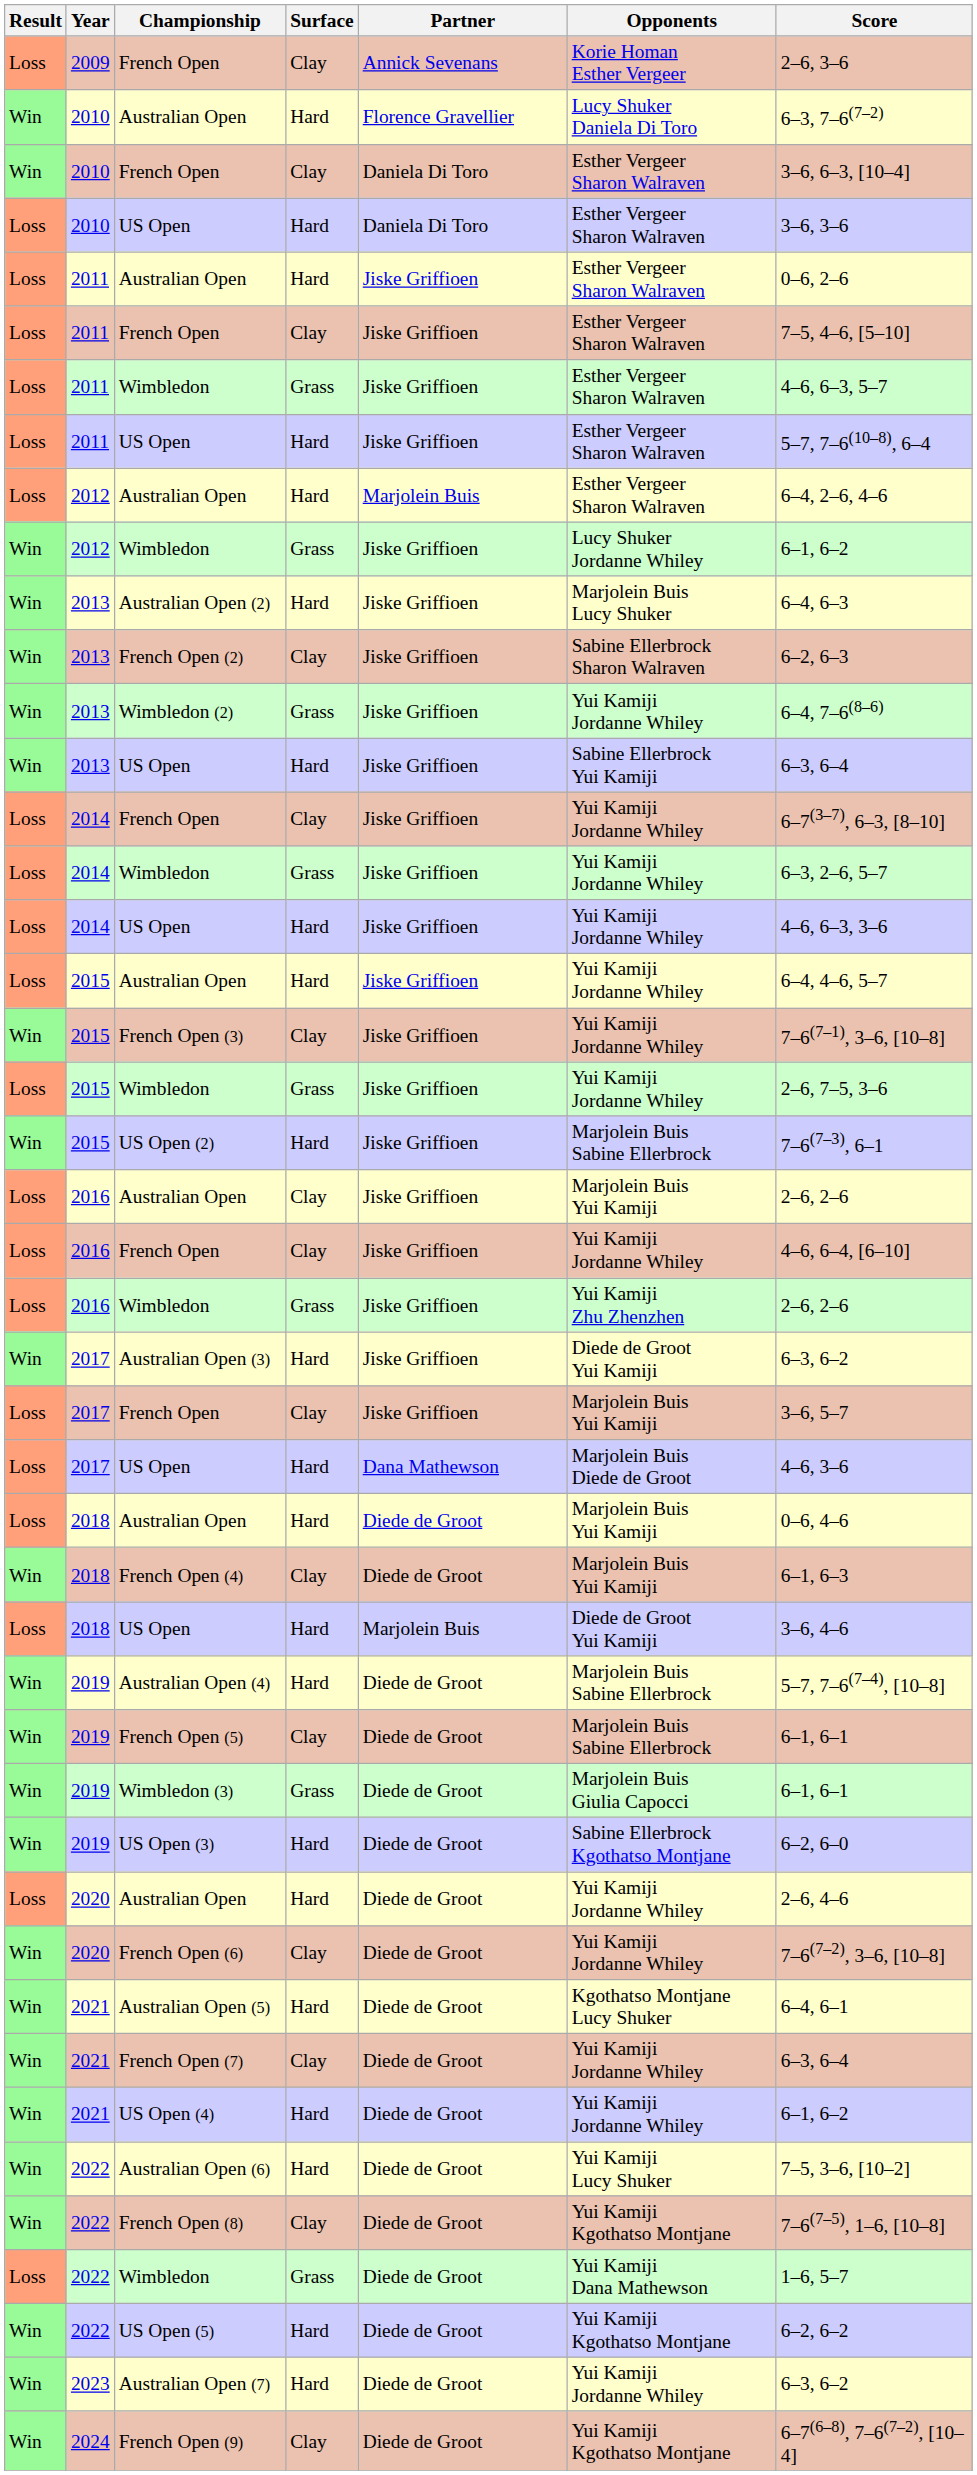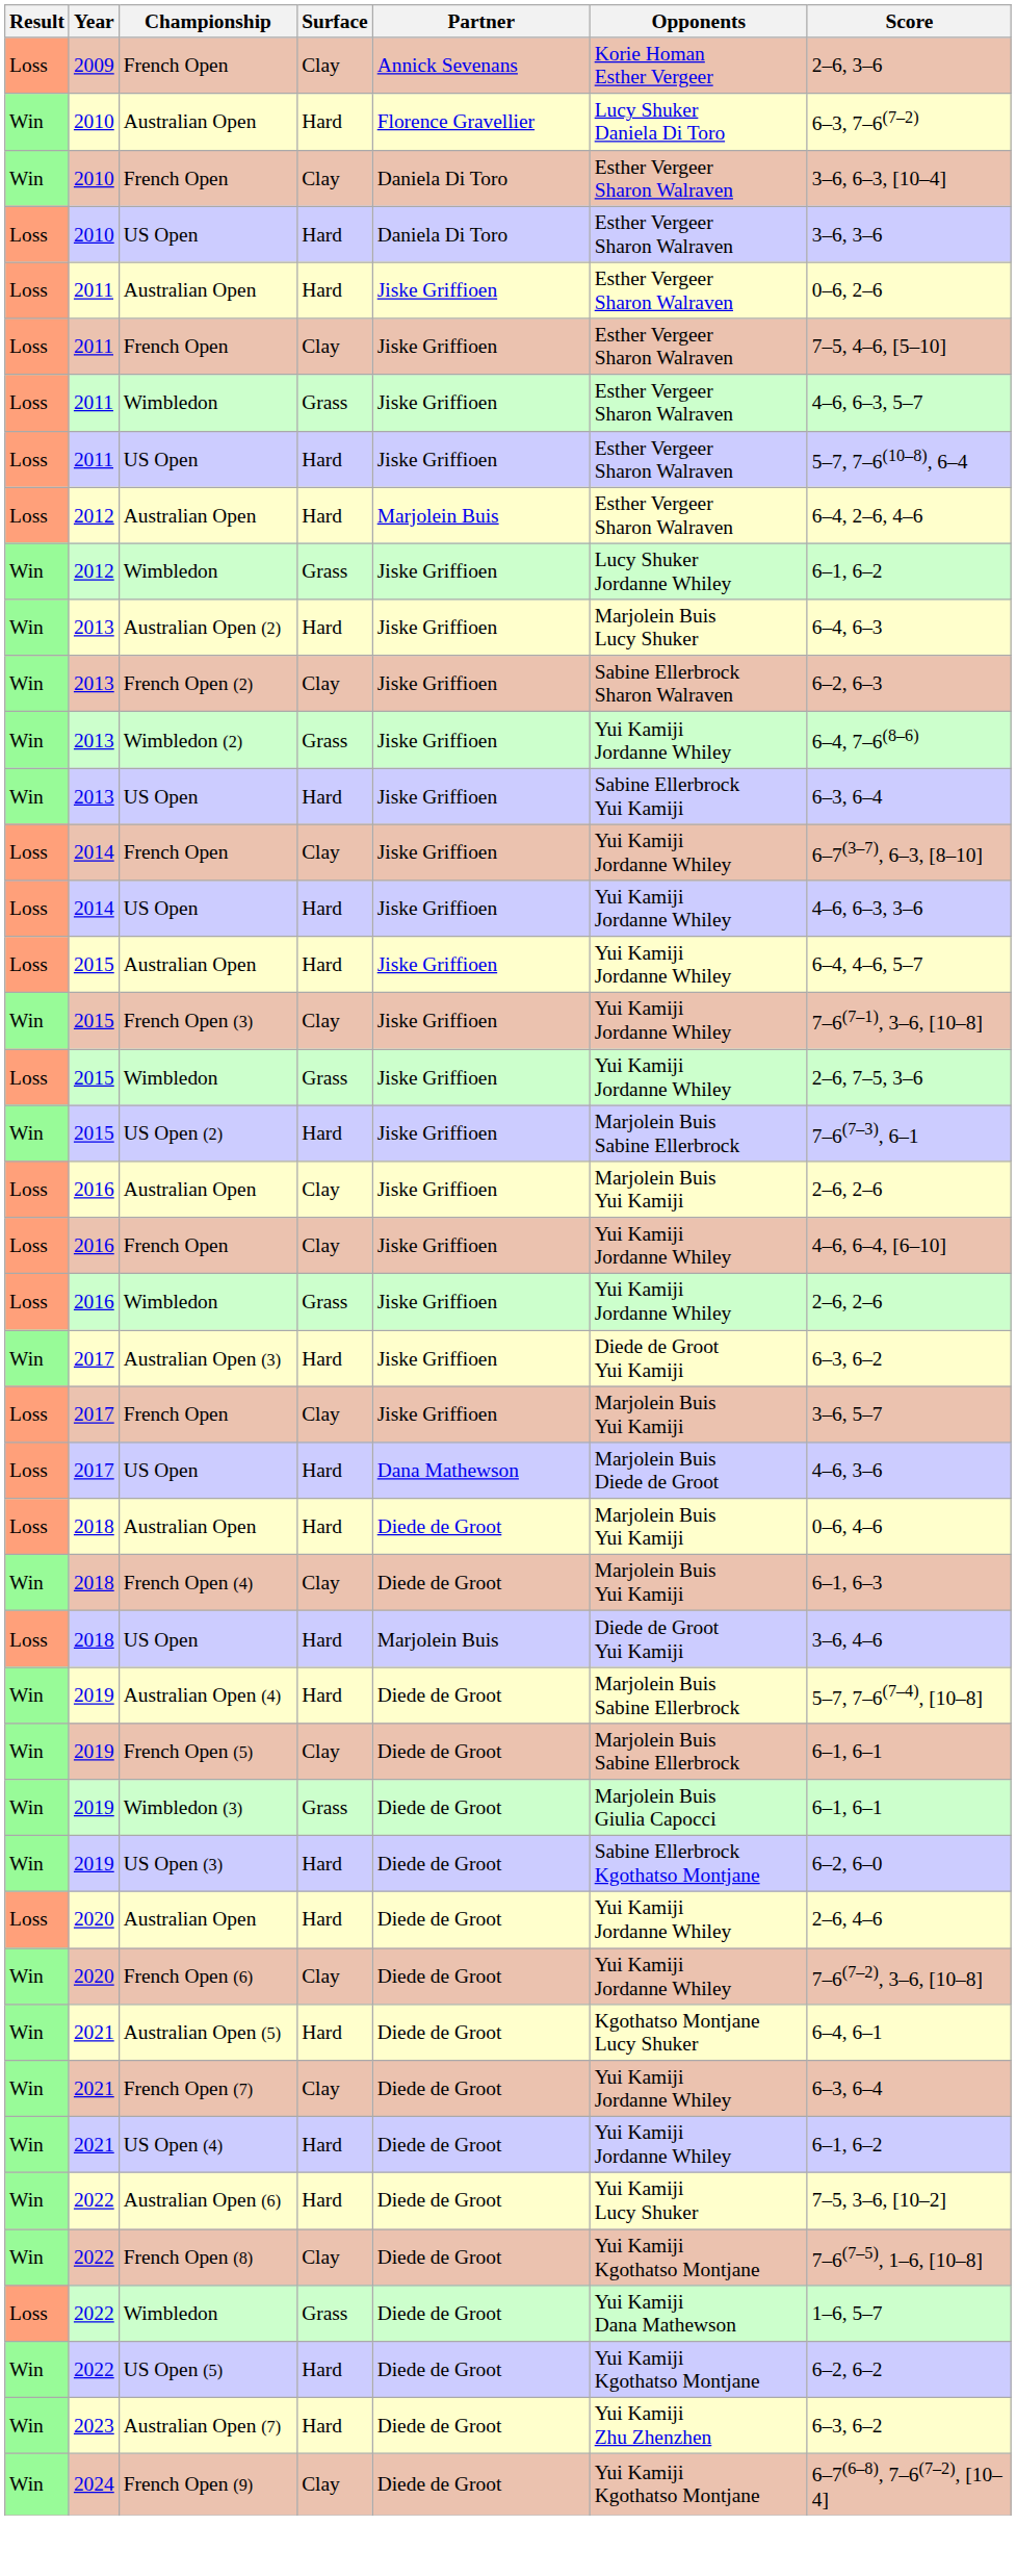 <table class="sortable wikitable" style=font-size:97%>
 <tr>
 <th>Result</th>
 <th>Year</th>
 <th style="width:130px;">Championship</th>
 <th>Surface</th>
 <th style="width:160px;">Partner</th>
 <th style="width:160px;">Opponents</th>
 <th style="width:150px;" class="unsortable">Score</th>
 </tr>
 <tr style="background:#ebc2af;">
 <td style="background:#ffa07a;">Loss</td>
 <td><a href='#'>2009</a></td>
 <td>French Open</td>
 <td>Clay</td>
 <td> <a href='#'>Annick Sevenans</a></td>
 <td> <a href='#'>Korie Homan</a> <br> <a href='#'>Esther Vergeer</a></td>
 <td>2–6, 3–6</td>
 </tr>
 <tr style="background:#ffffcc;">
 <td style="background:#98fb98;">Win</td>
 <td><a href='#'>2010</a></td>
 <td>Australian Open</td>
 <td>Hard</td>
 <td> <a href='#'>Florence Gravellier</a></td>
 <td> <a href='#'>Lucy Shuker</a><br> <a href='#'>Daniela Di Toro</a></td>
 <td>6–3, 7–6<sup>(7–2)</sup></td>
 </tr>
 <tr style="background:#ebc2af;">
 <td style="background:#98fb98;">Win</td>
 <td><a href='#'>2010</a></td>
 <td>French Open</td>
 <td>Clay</td>
 <td> Daniela Di Toro</td>
 <td> Esther Vergeer <br> <a href='#'>Sharon Walraven</a></td>
 <td>3–6, 6–3, [10–4]</td>
 </tr>
 <tr style="background:#ccccff;">
 <td style="background:#ffa07a;">Loss</td>
 <td><a href='#'>2010</a></td>
 <td>US Open</td>
 <td>Hard</td>
 <td> Daniela Di Toro</td>
 <td> Esther Vergeer <br> Sharon Walraven</td>
 <td>3–6, 3–6</td>
 </tr>
 <tr style="background:#ffffcc;">
 <td style="background:#ffa07a;">Loss</td>
 <td><a href='#'>2011</a></td>
 <td>Australian Open</td>
 <td>Hard</td>
 <td> <a href='#'>Jiske Griffioen</a></td>
 <td> Esther Vergeer <br> <a href='#'>Sharon Walraven</a></td>
 <td>0–6, 2–6</td>
 </tr>
 <tr style="background:#ebc2af;">
 <td style="background:#ffa07a;">Loss</td>
 <td><a href='#'>2011</a></td>
 <td>French Open</td>
 <td>Clay</td>
 <td> Jiske Griffioen</td>
 <td> Esther Vergeer <br> Sharon Walraven</td>
 <td>7–5, 4–6, [5–10]</td>
 </tr>
 <tr style="background:#ccffcc;">
 <td style="background:#ffa07a;">Loss</td>
 <td><a href='#'>2011</a></td>
 <td>Wimbledon</td>
 <td>Grass</td>
 <td> Jiske Griffioen</td>
 <td> Esther Vergeer <br> Sharon Walraven</td>
 <td>4–6, 6–3, 5–7</td>
 </tr>
 <tr style="background:#ccccff;">
 <td style="background:#ffa07a;">Loss</td>
 <td><a href='#'>2011</a></td>
 <td>US Open</td>
 <td>Hard</td>
 <td> Jiske Griffioen</td>
 <td> Esther Vergeer <br> Sharon Walraven</td>
 <td>5–7, 7–6<sup>(10–8)</sup>, 6–4</td>
 </tr>
 <tr style="background:#ffffcc;">
 <td style="background:#ffa07a;">Loss</td>
 <td><a href='#'>2012</a></td>
 <td>Australian Open</td>
 <td>Hard</td>
 <td> <a href='#'>Marjolein Buis</a></td>
 <td> Esther Vergeer <br> Sharon Walraven</td>
 <td>6–4, 2–6, 4–6</td>
 </tr>
 <tr style="background:#ccffcc;">
 <td style="background:#98fb98;">Win</td>
 <td><a href='#'>2012</a></td>
 <td>Wimbledon</td>
 <td>Grass</td>
 <td> Jiske Griffioen</td>
 <td> Lucy Shuker<br> Jordanne Whiley</td>
 <td>6–1, 6–2</td>
 </tr>
 <tr style="background:#ffffcc;">
 <td style="background:#98fb98;">Win</td>
 <td><a href='#'>2013</a></td>
 <td>Australian Open  <small>(2)</small></td>
 <td>Hard</td>
 <td> Jiske Griffioen</td>
 <td> Marjolein Buis<br> Lucy Shuker</td>
 <td>6–4, 6–3</td>
 </tr>
 <tr style="background:#ebc2af;">
 <td style="background:#98fb98;">Win</td>
 <td><a href='#'>2013</a></td>
 <td>French Open  <small>(2)</small></td>
 <td>Clay</td>
 <td> Jiske Griffioen</td>
 <td> Sabine Ellerbrock<br> Sharon Walraven</td>
 <td>6–2, 6–3</td>
 </tr>
 <tr style="background:#ccffcc;">
 <td style="background:#98fb98;">Win</td>
 <td><a href='#'>2013</a></td>
 <td>Wimbledon <small>(2)</small></td>
 <td>Grass</td>
 <td> Jiske Griffioen</td>
 <td> Yui Kamiji <br> Jordanne Whiley</td>
 <td>6–4, 7–6<sup>(8–6)</sup></td>
 </tr>
 <tr style="background:#ccccff;">
 <td style="background:#98fb98;">Win</td>
 <td><a href='#'>2013</a></td>
 <td>US Open</td>
 <td>Hard</td>
 <td> Jiske Griffioen</td>
 <td> Sabine Ellerbrock<br> Yui Kamiji</td>
 <td>6–3, 6–4</td>
 </tr>
 <tr style="background:#ebc2af;">
 <td style="background:#ffa07a;">Loss</td>
 <td><a href='#'>2014</a></td>
 <td>French Open</td>
 <td>Clay</td>
 <td> Jiske Griffioen</td>
 <td> Yui Kamiji<br> Jordanne Whiley</td>
 <td>6–7<sup>(3–7)</sup>, 6–3, [8–10]</td>
 </tr>
-<tr style="background:#ccffcc;">
-<td style="background:#ffa07a;">Loss</td>
-<td><a href='#'>2014</a></td>
-<td>Wimbledon</td>
-<td>Grass</td>
-<td>Jiske Griffioen</td>
-<td> Yui Kamiji<br> Jordanne Whiley</td>
-<td>6–3, 2–6, 5–7</td>
-</tr>
 <tr style="background:#ccccff;">
 <td style="background:#ffa07a;">Loss</td>
 <td><a href='#'>2014</a></td>
 <td>US Open</td>
 <td>Hard</td>
 <td> Jiske Griffioen</td>
 <td> Yui Kamiji<br> Jordanne Whiley</td>
 <td>4–6, 6–3, 3–6</td>
 </tr>
 <tr style="background:#ffffcc;">
 <td style="background:#ffa07a;">Loss</td>
 <td><a href='#'>2015</a></td>
 <td>Australian Open</td>
 <td>Hard</td>
 <td> <a href='#'>Jiske Griffioen</a></td>
 <td> Yui Kamiji<br> Jordanne Whiley</td>
 <td>6–4, 4–6, 5–7</td>
 </tr>
 <tr style="background:#ebc2af;">
 <td style="background:#98fb98;">Win</td>
 <td><a href='#'>2015</a></td>
 <td>French Open <small>(3)</small></td>
 <td>Clay</td>
 <td> Jiske Griffioen</td>
 <td> Yui Kamiji<br> Jordanne Whiley</td>
 <td>7–6<sup>(7–1)</sup>, 3–6, [10–8]</td>
 </tr>
 <tr style="background:#ccffcc;">
 <td style="background:#ffa07a;">Loss</td>
 <td><a href='#'>2015</a></td>
 <td>Wimbledon</td>
 <td>Grass</td>
 <td> Jiske Griffioen</td>
 <td> Yui Kamiji<br> Jordanne Whiley</td>
 <td>2–6, 7–5, 3–6</td>
 </tr>
 <tr style="background:#ccccff;">
 <td style="background:#98fb98;">Win</td>
 <td><a href='#'>2015</a></td>
 <td>US Open <small>(2)</small></td>
 <td>Hard</td>
 <td> Jiske Griffioen</td>
 <td> Marjolein Buis<br> Sabine Ellerbrock</td>
 <td>7–6<sup>(7–3)</sup>, 6–1</td>
 </tr>
 <tr style="background:#ffffcc;">
 <td style="background:#ffa07a;">Loss</td>
 <td><a href='#'>2016</a></td>
 <td>Australian Open</td>
 <td>Clay</td>
 <td> Jiske Griffioen</td>
 <td> Marjolein Buis<br> Yui Kamiji</td>
 <td>2–6, 2–6</td>
 </tr>
 <tr style="background:#ebc2af;">
 <td style="background:#ffa07a;">Loss</td>
 <td><a href='#'>2016</a></td>
 <td>French Open</td>
 <td>Clay</td>
 <td> Jiske Griffioen</td>
 <td> Yui Kamiji<br> Jordanne Whiley</td>
 <td>4–6, 6–4, [6–10]</td>
 </tr>
 <tr style="background:#ccffcc;">
 <td style="background:#ffa07a;">Loss</td>
 <td><a href='#'>2016</a></td>
 <td>Wimbledon</td>
 <td>Grass</td>
 <td> Jiske Griffioen</td>
-<td> Yui Kamiji <br>  <a href='#'>Zhu Zhenzhen</a></td>
+<td> Yui Kamiji<br> Jordanne Whiley</td>
 <td>2–6, 2–6</td>
 </tr>
 <tr style="background:#ffffcc;">
 <td style="background:#98fb98;">Win</td>
 <td><a href='#'>2017</a></td>
 <td>Australian Open <small>(3)</small></td>
 <td>Hard</td>
 <td> Jiske Griffioen</td>
 <td> Diede de Groot<br> Yui Kamiji</td>
 <td>6–3, 6–2</td>
 </tr>
 <tr style="background:#ebc2af;">
 <td style="background:#ffa07a;">Loss</td>
 <td><a href='#'>2017</a></td>
 <td>French Open</td>
 <td>Clay</td>
 <td> Jiske Griffioen</td>
 <td> Marjolein Buis<br> Yui Kamiji</td>
 <td>3–6, 5–7</td>
 </tr>
 <tr style="background:#ccccff;">
 <td style="background:#ffa07a;">Loss</td>
 <td><a href='#'>2017</a></td>
 <td>US Open</td>
 <td>Hard</td>
 <td> <a href='#'>Dana Mathewson</a></td>
 <td> Marjolein Buis<br> Diede de Groot</td>
 <td>4–6, 3–6</td>
 </tr>
 <tr style="background:#ffffcc;">
 <td style="background:#ffa07a;">Loss</td>
 <td><a href='#'>2018</a></td>
 <td>Australian Open</td>
 <td>Hard</td>
 <td> <a href='#'>Diede de Groot</a></td>
 <td> Marjolein Buis<br> Yui Kamiji</td>
 <td>0–6, 4–6</td>
 </tr>
 <tr style="background:#ebc2af;">
 <td style="background:#98fb98;">Win</td>
 <td><a href='#'>2018</a></td>
 <td>French Open <small>(4)</small></td>
 <td>Clay</td>
 <td> Diede de Groot</td>
 <td> Marjolein Buis<br> Yui Kamiji</td>
 <td>6–1, 6–3</td>
 </tr>
 <tr style="background:#ccccff;">
 <td style="background:#ffa07a;">Loss</td>
 <td><a href='#'>2018</a></td>
 <td>US Open</td>
 <td>Hard</td>
 <td> Marjolein Buis</td>
 <td> Diede de Groot<br> Yui Kamiji</td>
 <td>3–6, 4–6</td>
 </tr>
 <tr style="background:#ffffcc;">
 <td style="background:#98fb98;">Win</td>
 <td><a href='#'>2019</a></td>
 <td>Australian Open <small>(4)</small></td>
 <td>Hard</td>
 <td> Diede de Groot</td>
 <td> Marjolein Buis<br> Sabine Ellerbrock</td>
 <td>5–7, 7–6<sup>(7–4)</sup>, [10–8]</td>
 </tr>
 <tr style="background:#ebc2af;">
 <td style="background:#98fb98;">Win</td>
 <td><a href='#'>2019</a></td>
 <td>French Open <small>(5)</small></td>
 <td>Clay</td>
 <td> Diede de Groot</td>
 <td> Marjolein Buis<br> Sabine Ellerbrock</td>
 <td>6–1, 6–1</td>
 </tr>
 <tr style="background:#ccffcc;">
 <td style="background:#98fb98;">Win</td>
 <td><a href='#'>2019</a></td>
 <td>Wimbledon <small>(3)</small></td>
 <td>Grass</td>
 <td> Diede de Groot</td>
 <td> Marjolein Buis<br> Giulia Capocci</td>
 <td>6–1, 6–1</td>
 </tr>
 <tr style="background:#ccccff;">
 <td style="background:#98fb98;">Win</td>
 <td><a href='#'>2019</a></td>
 <td>US Open <small>(3)</small></td>
 <td>Hard</td>
 <td> Diede de Groot</td>
 <td> Sabine Ellerbrock<br> <a href='#'>Kgothatso Montjane</a></td>
 <td>6–2, 6–0</td>
 </tr>
 <tr style="background:#ffffcc;">
 <td style="background:#ffa07a;">Loss</td>
 <td><a href='#'>2020</a></td>
 <td>Australian Open</td>
 <td>Hard</td>
 <td> Diede de Groot</td>
 <td> Yui Kamiji<br> Jordanne Whiley</td>
 <td>2–6, 4–6</td>
 </tr>
 <tr style="background:#ebc2af;">
 <td style="background:#98fb98;">Win</td>
 <td><a href='#'>2020</a></td>
 <td>French Open <small>(6)</small></td>
 <td>Clay</td>
 <td> Diede de Groot</td>
 <td> Yui Kamiji<br> Jordanne Whiley</td>
 <td>7–6<sup>(7–2)</sup>, 3–6, [10–8]</td>
 </tr>
 <tr style="background:#ffffcc;">
 <td style="background:#98fb98;">Win</td>
 <td><a href='#'>2021</a></td>
 <td>Australian Open <small>(5)</small></td>
 <td>Hard</td>
 <td> Diede de Groot</td>
 <td> Kgothatso Montjane<br> Lucy Shuker</td>
 <td>6–4, 6–1</td>
 </tr>
 <tr style="background:#ebc2af;">
 <td style="background:#98fb98;">Win</td>
 <td><a href='#'>2021</a></td>
 <td>French Open <small>(7)</small></td>
 <td>Clay</td>
 <td> Diede de Groot</td>
 <td> Yui Kamiji<br> Jordanne Whiley</td>
 <td>6–3, 6–4</td>
 </tr>
 <tr style="background:#ccccff;">
 <td style="background:#98fb98;">Win</td>
 <td><a href='#'>2021</a></td>
 <td>US Open <small>(4)</small></td>
 <td>Hard</td>
 <td> Diede de Groot</td>
 <td> Yui Kamiji<br> Jordanne Whiley</td>
 <td>6–1, 6–2</td>
 </tr>
 <tr style="background:#ffffcc;">
 <td style="background:#98fb98;">Win</td>
 <td><a href='#'>2022</a></td>
 <td>Australian Open <small>(6)</small></td>
 <td>Hard</td>
 <td> Diede de Groot</td>
 <td> Yui Kamiji<br> Lucy Shuker</td>
 <td>7–5, 3–6, [10–2]</td>
 </tr>
 <tr style="background:#ebc2af;">
 <td style="background:#98fb98;">Win</td>
 <td><a href='#'>2022</a></td>
 <td>French Open <small>(8)</small></td>
 <td>Clay</td>
 <td> Diede de Groot</td>
 <td> Yui Kamiji<br> Kgothatso Montjane</td>
 <td>7–6<sup>(7–5)</sup>, 1–6, [10–8]</td>
 </tr>
 <tr style="background:#ccffcc;">
 <td style="background:#ffa07a;">Loss</td>
 <td><a href='#'>2022</a></td>
 <td>Wimbledon</td>
 <td>Grass</td>
 <td> Diede de Groot</td>
 <td> Yui Kamiji<br> Dana Mathewson</td>
 <td>1–6, 5–7</td>
 </tr>
 <tr style="background:#ccccff;">
 <td style="background:#98fb98;">Win</td>
 <td><a href='#'>2022</a></td>
 <td>US Open <small>(5)</small></td>
 <td>Hard</td>
 <td> Diede de Groot</td>
 <td> Yui Kamiji<br> Kgothatso Montjane</td>
 <td>6–2, 6–2</td>
 </tr>
 <tr style="background:#ffffcc;">
 <td style="background:#98fb98;">Win</td>
 <td><a href='#'>2023</a></td>
 <td>Australian Open <small>(7)</small></td>
 <td>Hard</td>
 <td> Diede de Groot</td>
-<td> Yui Kamiji<br> Jordanne Whiley</td>
+<td> Yui Kamiji <br>  <a href='#'>Zhu Zhenzhen</a></td>
 <td>6–3, 6–2</td>
 </tr>
 <tr style="background:#ebc2af;">
 <td style="background:#98fb98;">Win</td>
 <td><a href='#'>2024</a></td>
 <td>French Open <small>(9)</small></td>
 <td>Clay</td>
 <td> Diede de Groot</td>
 <td> Yui Kamiji<br> Kgothatso Montjane</td>
 <td>6–7<sup>(6–8)</sup>, 7–6<sup>(7–2)</sup>, [10–4]</td>
 </tr>
 </table>
